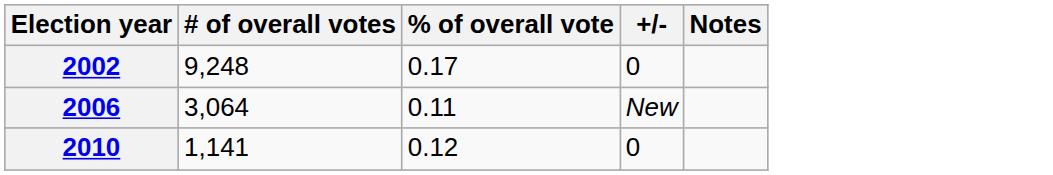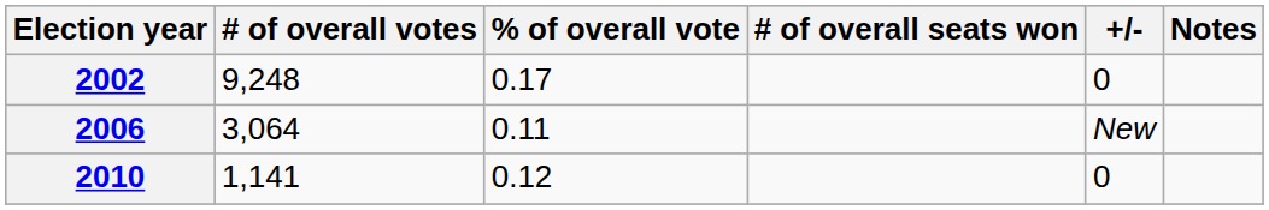 <table class=wikitable>
 <tr>
 <th>Election year</th>
 <th># of overall votes</th>
 <th>% of overall vote</th>
+<th># of overall seats won</th>
 <th>+/-</th>
 <th>Notes</th>
 </tr>
 <tr>
 <th><a href='#'>2002</a></th>
 <td>9,248</td>
 <td>0.17</td>
+<td></td>
 <td> 0</td>
 <td></td>
 </tr>
 <tr>
 <th><a href='#'>2006</a></th>
 <td>3,064</td>
 <td>0.11</td>
+<td></td>
 <td><em>New</em></td>
 <td></td>
 </tr>
 <tr>
 <th><a href='#'>2010</a></th>
 <td>1,141</td>
 <td>0.12</td>
+<td></td>
 <td> 0</td>
 <td></td>
 </tr>
 </table>
